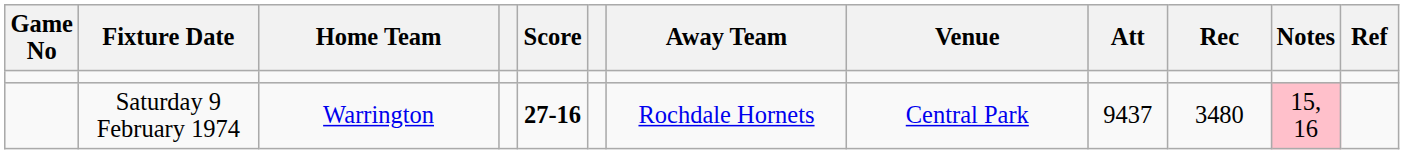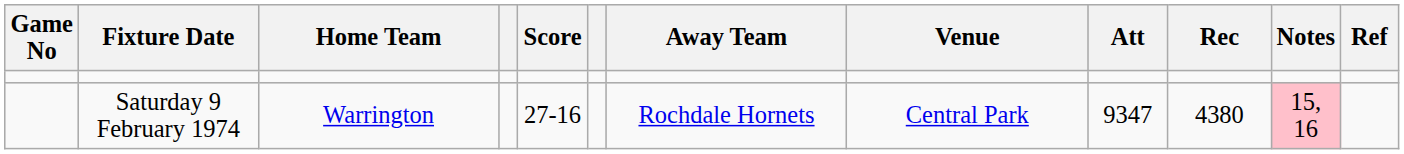 <table class="wikitable" style="text-align:center;">
 <tr>
 <th width=10 abbr="No">Game No</th>
 <th width=110 abbr="Date">Fixture Date</th>
 <th width=150 abbr="Home Team">Home Team</th>
 <th width=5 abbr="space"></th>
 <th width=20 abbr="Score">Score</th>
 <th width=5 abbr="space"></th>
 <th width=150 abbr="Away Team">Away Team</th>
 <th width=150 abbr="Venue">Venue</th>
 <th width=45 abbr="Att">Att</th>
 <th width=60 abbr="Rec">Rec</th>
 <th width=20 abbr="Notes">Notes</th>
 <th width=30 abbr="Ref">Ref</th>
 </tr>
 <tr>
 <td></td>
 <td></td>
 <td></td>
 <td></td>
 <td></td>
 <td></td>
 <td></td>
 <td></td>
 <td></td>
 <td></td>
 <td></td>
 </tr>
 <tr>
 <td></td>
 <td>Saturday 9 February 1974</td>
 <td><a href='#'>Warrington</a></td>
 <td></td>
-<td><strong>27-16</strong></td>
+<td>27-16</td>
 <td></td>
 <td><a href='#'>Rochdale Hornets</a></td>
 <td><a href='#'>Central Park</a></td>
-<td>9437</td>
-<td>3480</td>
+<td>9347</td>
+<td>4380</td>
 <td style="background: pink;">15, 16</td>
 <td></td>
 </tr>
 </table>
